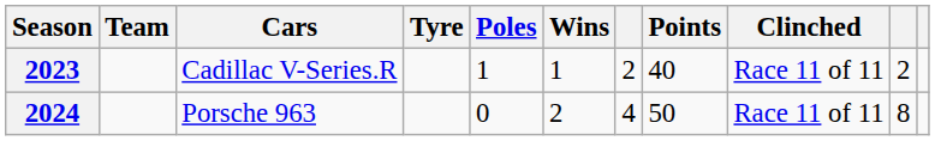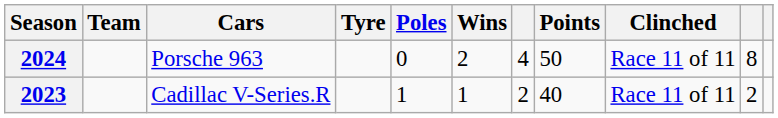 <table class="wikitable">
 <tr>
 <th>Season</th>
 <th>Team</th>
 <th>Cars</th>
 <th>Tyre</th>
 <th><a href='#'>Poles</a></th>
 <th>Wins</th>
 <th></th>
 <th>Points</th>
 <th>Clinched</th>
 <th></th>
 <th></th>
 </tr>
 <tr>
+<th><a href='#'>2024</a></th>
+<td></td>
+<td><a href='#'>Porsche 963</a></td>
+<td></td>
+<td>0</td>
+<td>2</td>
+<td>4</td>
+<td>50</td>
+<td><a href='#'>Race 11</a> of 11</td>
+<td>8</td>
+<td></td>
+</tr>
+<tr>
 <th><a href='#'>2023</a></th>
 <td></td>
 <td><a href='#'>Cadillac V-Series.R</a></td>
 <td></td>
 <td>1</td>
 <td>1</td>
 <td>2</td>
 <td>40</td>
 <td><a href='#'>Race 11</a> of 11</td>
 <td>2</td>
 <td></td>
 </tr>
-<tr>
-<th><a href='#'>2024</a></th>
-<td></td>
-<td><a href='#'>Porsche 963</a></td>
-<td></td>
-<td>0</td>
-<td>2</td>
-<td>4</td>
-<td>50</td>
-<td><a href='#'>Race 11</a> of 11</td>
-<td>8</td>
-<td></td>
-</tr>
 </table>
